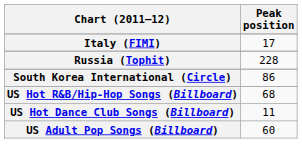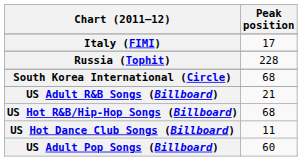 <table class="wikitable sortable plainrowheaders">
 <tr>
 <th scope="col">Chart (2011–12)</th>
 <th scope="col">Peak<br>position</th>
 </tr>
 <tr>
 </tr>
 <tr>
 </tr>
 <tr>
 </tr>
 <tr>
 </tr>
 <tr>
 </tr>
 <tr>
 <th scope="row">Italy (<a href='#'>FIMI</a>)</th>
 <td style="text-align:center;">17</td>
 </tr>
 <tr>
 </tr>
 <tr>
 <th scope="row">Russia (<a href='#'>Tophit</a>)</th>
 <td align=center>228</td>
 </tr>
 <tr>
 </tr>
 <tr>
 <th scope="row">South Korea International (<a href='#'>Circle</a>)</th>
-<td style="text-align:center;">86</td>
+<td style="text-align:center;">68</td>
 </tr>
 <tr>
 </tr>
 <tr>
+</tr>
+<tr>
+<th scope="row">US <a href='#'>Adult R&B Songs</a> (<em><a href='#'>Billboard</a></em>)</th>
+<td style="text-align:center;">21</td>
 </tr>
 <tr>
 <th scope="row">US <a href='#'>Hot R&B/Hip-Hop Songs</a> (<em><a href='#'>Billboard</a></em>)</th>
 <td style="text-align:center;">68</td>
 </tr>
 <tr>
 <th scope="row">US <a href='#'>Hot Dance Club Songs</a> (<em><a href='#'>Billboard</a></em>)</th>
 <td style="text-align:center;">11</td>
 </tr>
 <tr>
 <th scope="row">US <a href='#'>Adult Pop Songs</a> (<em><a href='#'>Billboard</a></em>)</th>
 <td style="text-align:center;">60</td>
 </tr>
 </table>
